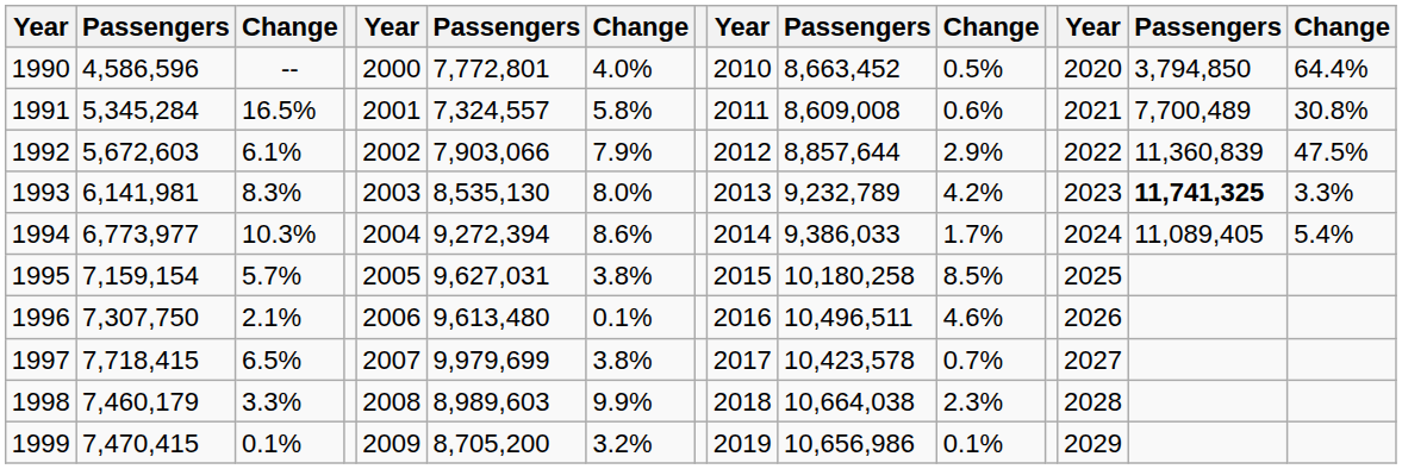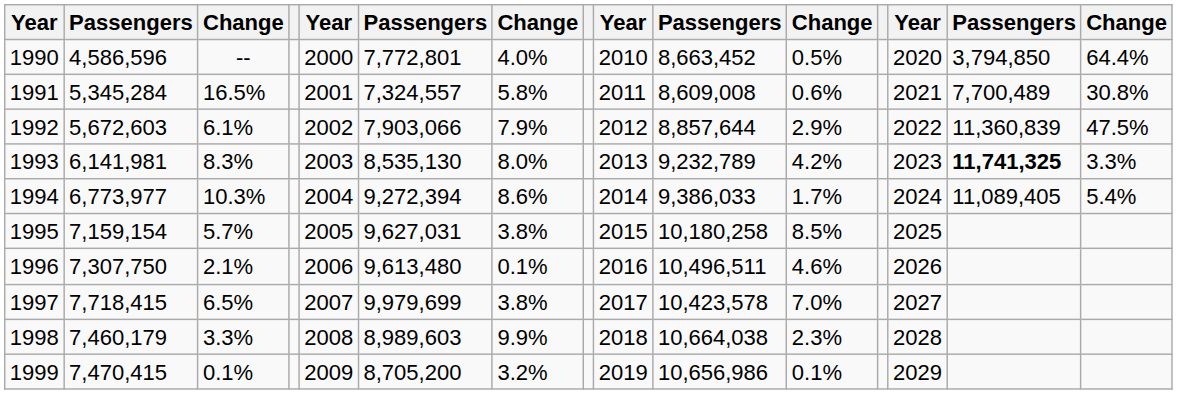 <table class="wikitable" style="font-size: 95%">
 <tr>
 <th>Year</th>
 <th>Passengers</th>
 <th>Change</th>
 <th></th>
 <th>Year</th>
 <th>Passengers</th>
 <th>Change</th>
 <th></th>
 <th>Year</th>
 <th>Passengers</th>
 <th>Change</th>
 <th></th>
 <th>Year</th>
 <th>Passengers</th>
 <th>Change</th>
 </tr>
 <tr>
 <td>1990</td>
 <td>4,586,596</td>
 <td style="text-align:center;">--</td>
 <td></td>
 <td>2000</td>
 <td>7,772,801</td>
 <td> 4.0%</td>
 <td></td>
 <td>2010</td>
 <td>8,663,452</td>
 <td> 0.5%</td>
 <td></td>
 <td>2020</td>
 <td>3,794,850</td>
 <td> 64.4%</td>
 </tr>
 <tr>
 <td>1991</td>
 <td>5,345,284</td>
 <td> 16.5%</td>
 <td></td>
 <td>2001</td>
 <td>7,324,557</td>
 <td> 5.8%</td>
 <td></td>
 <td>2011</td>
 <td>8,609,008</td>
 <td> 0.6%</td>
 <td></td>
 <td>2021</td>
 <td>7,700,489</td>
 <td> 30.8%</td>
 </tr>
 <tr>
 <td>1992</td>
 <td>5,672,603</td>
 <td> 6.1%</td>
 <td></td>
 <td>2002</td>
 <td>7,903,066</td>
 <td> 7.9%</td>
 <td></td>
 <td>2012</td>
 <td>8,857,644</td>
 <td> 2.9%</td>
 <td></td>
 <td>2022</td>
 <td>11,360,839</td>
 <td> 47.5%</td>
 </tr>
 <tr>
 <td>1993</td>
 <td>6,141,981</td>
 <td> 8.3%</td>
 <td></td>
 <td>2003</td>
 <td>8,535,130</td>
 <td> 8.0%</td>
 <td></td>
 <td>2013</td>
 <td>9,232,789</td>
 <td> 4.2%</td>
 <td></td>
 <td>2023</td>
 <td><strong>11,741,325</strong></td>
 <td> 3.3%</td>
 </tr>
 <tr>
 <td>1994</td>
 <td>6,773,977</td>
 <td> 10.3%</td>
 <td></td>
 <td>2004</td>
 <td>9,272,394</td>
 <td> 8.6%</td>
 <td></td>
 <td>2014</td>
 <td>9,386,033</td>
 <td> 1.7%</td>
 <td></td>
 <td>2024</td>
 <td>11,089,405</td>
 <td> 5.4%</td>
 </tr>
 <tr>
 <td>1995</td>
 <td>7,159,154</td>
 <td> 5.7%</td>
 <td></td>
 <td>2005</td>
 <td>9,627,031</td>
 <td> 3.8%</td>
 <td></td>
 <td>2015</td>
 <td>10,180,258</td>
 <td> 8.5%</td>
 <td></td>
 <td>2025</td>
 <td></td>
 <td></td>
 </tr>
 <tr>
 <td>1996</td>
 <td>7,307,750</td>
 <td> 2.1%</td>
 <td></td>
 <td>2006</td>
 <td>9,613,480</td>
 <td> 0.1%</td>
 <td></td>
 <td>2016</td>
 <td>10,496,511</td>
 <td> 4.6%</td>
 <td></td>
 <td>2026</td>
 <td></td>
 <td></td>
 </tr>
 <tr>
 <td>1997</td>
 <td>7,718,415</td>
 <td> 6.5%</td>
 <td></td>
 <td>2007</td>
 <td>9,979,699</td>
 <td> 3.8%</td>
 <td></td>
 <td>2017</td>
 <td>10,423,578</td>
-<td> 0.7%</td>
+<td> 7.0%</td>
 <td></td>
 <td>2027</td>
 <td></td>
 <td></td>
 </tr>
 <tr>
 <td>1998</td>
 <td>7,460,179</td>
 <td> 3.3%</td>
 <td></td>
 <td>2008</td>
 <td>8,989,603</td>
 <td> 9.9%</td>
 <td></td>
 <td>2018</td>
 <td>10,664,038</td>
 <td> 2.3%</td>
 <td></td>
 <td>2028</td>
 <td></td>
 <td></td>
 </tr>
 <tr>
 <td>1999</td>
 <td>7,470,415</td>
 <td> 0.1%</td>
 <td></td>
 <td>2009</td>
 <td>8,705,200</td>
 <td> 3.2%</td>
 <td></td>
 <td>2019</td>
 <td>10,656,986</td>
 <td> 0.1%</td>
 <td></td>
 <td>2029</td>
 <td></td>
 <td></td>
 </tr>
 </table>
